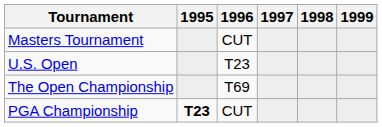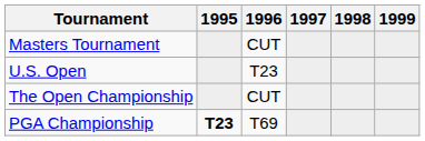 <table class="wikitable" style="font-size:95%;text-align:center;">
 <tr>
 <th>Tournament</th>
 <th>1995</th>
 <th>1996</th>
 <th>1997</th>
 <th>1998</th>
 <th>1999</th>
 </tr>
 <tr>
 <td align=left><a href='#'>Masters Tournament</a></td>
 <td style="background:#eeeeee;"></td>
 <td>CUT</td>
 <td style="background:#eeeeee;"></td>
 <td style="background:#eeeeee;"></td>
 <td style="background:#eeeeee;"></td>
 </tr>
 <tr>
 <td align=left><a href='#'>U.S. Open</a></td>
 <td style="background:#eeeeee;"></td>
 <td>T23</td>
 <td style="background:#eeeeee;"></td>
 <td style="background:#eeeeee;"></td>
 <td style="background:#eeeeee;"></td>
 </tr>
 <tr>
 <td align=left><a href='#'>The Open Championship</a></td>
 <td style="background:#eeeeee;"></td>
-<td>T69</td>
+<td>CUT</td>
 <td style="background:#eeeeee;"></td>
 <td style="background:#eeeeee;"></td>
 <td style="background:#eeeeee;"></td>
 </tr>
 <tr>
 <td align=left><a href='#'>PGA Championship</a></td>
 <td><strong>T23</strong></td>
-<td>CUT</td>
+<td>T69</td>
 <td style="background:#eeeeee;"></td>
 <td style="background:#eeeeee;"></td>
 <td style="background:#eeeeee;"></td>
 </tr>
 </table>
